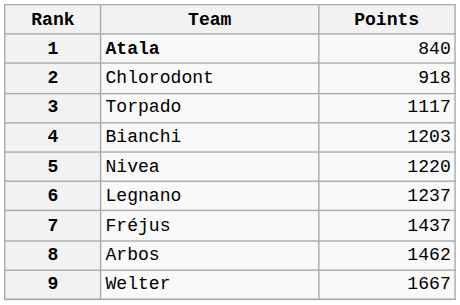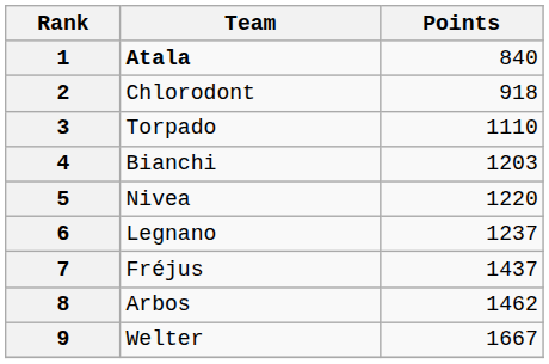 <table class="wikitable" style="width:25em;margin-bottom:0;">
 <tr>
 <th>Rank</th>
 <th>Team</th>
 <th>Points</th>
 </tr>
 <tr>
 <th style="text-align:center">1</th>
 <td><strong>Atala</strong></td>
 <td align="right">840</td>
 </tr>
 <tr>
 <th style="text-align:center">2</th>
 <td>Chlorodont</td>
 <td align="right">918</td>
 </tr>
 <tr>
 <th style="text-align:center">3</th>
 <td>Torpado</td>
-<td align="right">1117</td>
+<td align="right">1110</td>
 </tr>
 <tr>
 <th style="text-align:center">4</th>
 <td>Bianchi</td>
 <td align="right">1203</td>
 </tr>
 <tr>
 <th style="text-align:center">5</th>
 <td>Nivea</td>
 <td align="right">1220</td>
 </tr>
 <tr>
 <th style="text-align:center">6</th>
 <td>Legnano</td>
 <td align="right">1237</td>
 </tr>
 <tr>
 <th style="text-align:center">7</th>
 <td>Fréjus</td>
 <td align="right">1437</td>
 </tr>
 <tr>
 <th style="text-align:center">8</th>
 <td>Arbos</td>
 <td align="right">1462</td>
 </tr>
 <tr>
 <th style="text-align:center">9</th>
 <td>Welter</td>
 <td align="right">1667</td>
 </tr>
 <tr>
 </tr>
 </table>
